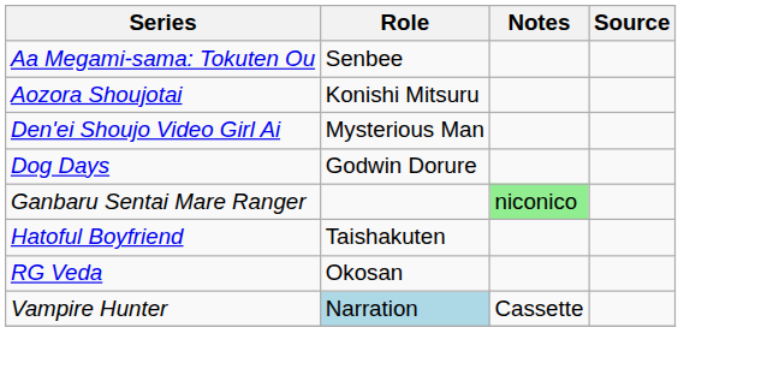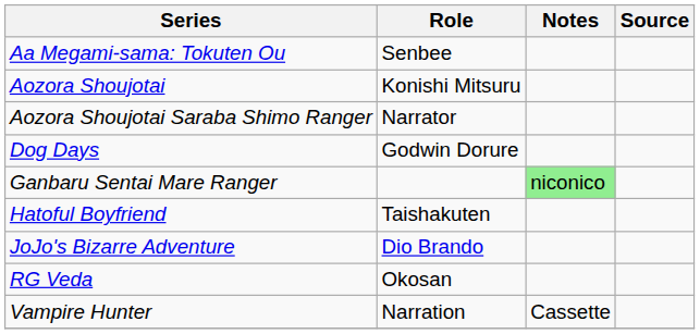 <table class="wikitable sortable plainrowheaders">
 <tr>
 <th>Series</th>
 <th>Role</th>
 <th class="unsortable">Notes</th>
 <th class="unsortable">Source</th>
 </tr>
 <tr>
 <td><em><a href='#'>Aa Megami-sama: Tokuten Ou</a></em></td>
 <td>Senbee</td>
 <td></td>
 <td></td>
 </tr>
 <tr>
 <td><em><a href='#'>Aozora Shoujotai</a></em></td>
 <td>Konishi Mitsuru</td>
 <td></td>
 <td></td>
 </tr>
 <tr>
-<td><em><a href='#'>Den'ei Shoujo Video Girl Ai</a></em></td>
-<td>Mysterious Man</td>
+<td><em>Aozora Shoujotai Saraba Shimo Ranger</em></td>
+<td>Narrator</td>
 <td></td>
 <td></td>
 </tr>
 <tr>
 <td><em><a href='#'>Dog Days</a></em></td>
 <td>Godwin Dorure</td>
 <td></td>
 <td></td>
 </tr>
 <tr>
 <td><em>Ganbaru Sentai Mare Ranger</em></td>
 <td></td>
 <td style="background: lightgreen;">niconico</td>
 <td></td>
 </tr>
 <tr>
 <td><em><a href='#'>Hatoful Boyfriend</a></em></td>
 <td>Taishakuten</td>
 <td></td>
 <td></td>
 </tr>
 <tr>
+<td><em><a href='#'>JoJo's Bizarre Adventure</a></em></td>
+<td><a href='#'>Dio Brando</a></td>
+<td></td>
+<td></td>
+</tr>
+<tr>
 <td><em><a href='#'>RG Veda</a></em></td>
 <td>Okosan</td>
 <td></td>
 <td></td>
 </tr>
 <tr>
 <td><em>Vampire Hunter</em></td>
-<td style="background: lightblue;">Narration</td>
+<td>Narration</td>
 <td>Cassette</td>
 <td></td>
 </tr>
 <tr>
 </tr>
 </table>
